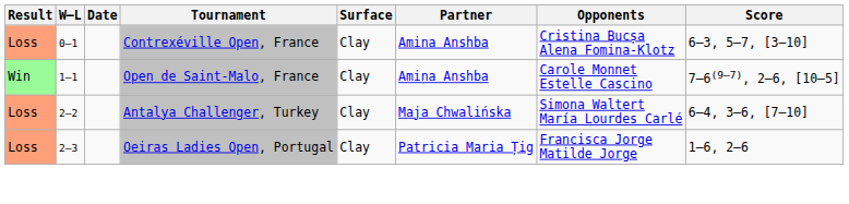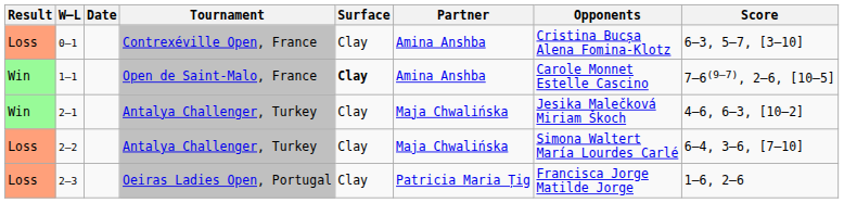 <table class="sortable wikitable">
 <tr>
 <th>Result</th>
 <th class="unsortable">W–L</th>
 <th>Date</th>
 <th>Tournament</th>
 <th>Surface</th>
 <th>Partner</th>
 <th>Opponents</th>
 <th class="unsortable">Score</th>
 </tr>
 <tr>
 <td style="background:#ffa07a;">Loss</td>
 <td><small>0–1</small></td>
 <td><a href='#'></a></td>
 <td bgcolor=silver><a href='#'>Contrexéville Open</a>, France</td>
 <td>Clay</td>
 <td> <a href='#'>Amina Anshba</a></td>
 <td> <a href='#'>Cristina Bucșa</a> <br>  <a href='#'>Alena Fomina-Klotz</a></td>
 <td>6–3, 5–7, [3–10]</td>
 </tr>
 <tr>
 <td style="background:#98FB98;">Win</td>
 <td><small>1–1</small></td>
 <td><a href='#'></a></td>
 <td bgcolor=silver><a href='#'>Open de Saint-Malo</a>, France</td>
-<td>Clay</td>
+<td><strong>Clay</strong></td>
 <td> <a href='#'>Amina Anshba</a></td>
 <td> <a href='#'>Carole Monnet</a> <br>  <a href='#'>Estelle Cascino</a></td>
 <td>7–6<sup>(9–7)</sup>, 2–6, [10–5]</td>
+</tr>
+<tr>
+<td bgcolor=98FB98>Win</td>
+<td><small>2–1</small></td>
+<td><a href='#'></a></td>
+<td bgcolor=silver><a href='#'>Antalya Challenger</a>, Turkey</td>
+<td>Clay</td>
+<td> <a href='#'>Maja Chwalińska</a></td>
+<td> <a href='#'>Jesika Malečková</a> <br>  <a href='#'>Miriam Škoch</a></td>
+<td>4–6, 6–3, [10–2]</td>
 </tr>
 <tr>
 <td style="background:#ffa07a;">Loss</td>
 <td><small>2–2</small></td>
 <td><a href='#'></a></td>
 <td bgcolor=silver><a href='#'>Antalya Challenger</a>, Turkey</td>
 <td>Clay</td>
 <td> <a href='#'>Maja Chwalińska</a></td>
 <td> <a href='#'>Simona Waltert</a> <br>  <a href='#'>María Lourdes Carlé</a></td>
 <td>6–4, 3–6, [7–10]</td>
 </tr>
 <tr>
 <td style="background:#ffa07a;">Loss</td>
 <td><small>2–3</small></td>
 <td><a href='#'></a></td>
 <td bgcolor=silver><a href='#'>Oeiras Ladies Open</a>, Portugal</td>
 <td>Clay</td>
 <td> <a href='#'>Patricia Maria Țig</a></td>
 <td> <a href='#'>Francisca Jorge</a> <br>  <a href='#'>Matilde Jorge</a></td>
 <td>1–6, 2–6</td>
 </tr>
 </table>
